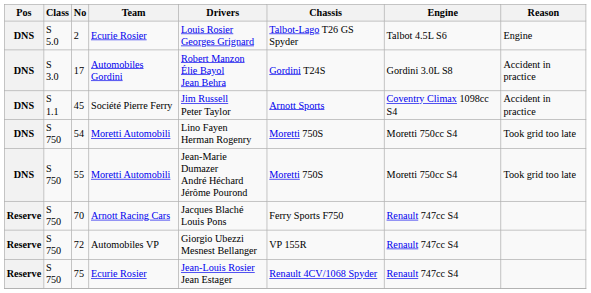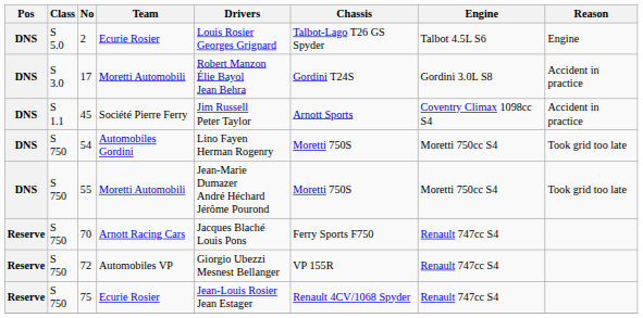 <table class="wikitable sortable" style="font-size: 95%;">
 <tr>
 <th>Pos</th>
 <th>Class</th>
 <th>No</th>
 <th>Team</th>
 <th>Drivers</th>
 <th>Chassis</th>
 <th>Engine</th>
 <th>Reason</th>
 </tr>
 <tr>
 <th>DNS</th>
 <td>S<br>5.0</td>
 <td>2</td>
 <td> <a href='#'>Ecurie Rosier</a></td>
 <td> <a href='#'>Louis Rosier</a><br> <a href='#'>Georges Grignard</a></td>
 <td><a href='#'>Talbot-Lago</a> T26 GS Spyder</td>
 <td>Talbot 4.5L S6</td>
 <td>Engine</td>
 </tr>
 <tr>
 <th>DNS</th>
 <td>S<br>3.0</td>
 <td>17</td>
-<td> <a href='#'>Automobiles Gordini</a></td>
+<td> <a href='#'>Moretti Automobili</a></td>
 <td> <a href='#'>Robert Manzon</a><br> <a href='#'>Élie Bayol</a><br> <a href='#'>Jean Behra</a></td>
 <td><a href='#'>Gordini</a> T24S</td>
 <td>Gordini 3.0L S8</td>
 <td>Accident in practice</td>
 </tr>
 <tr>
 <th>DNS</th>
 <td>S<br>1.1</td>
 <td>45</td>
 <td> Société Pierre Ferry</td>
 <td> <a href='#'>Jim Russell</a><br> Peter Taylor</td>
 <td><a href='#'>Arnott Sports</a></td>
 <td><a href='#'>Coventry Climax</a> 1098cc S4</td>
 <td>Accident in practice</td>
 </tr>
 <tr>
 <th>DNS</th>
 <td>S<br>750</td>
 <td>54</td>
-<td> <a href='#'>Moretti Automobili</a></td>
+<td> <a href='#'>Automobiles Gordini</a></td>
 <td> Lino Fayen<br> Herman Rogenry</td>
 <td><a href='#'>Moretti</a> 750S</td>
 <td>Moretti 750cc S4</td>
 <td>Took grid too late</td>
 </tr>
 <tr>
 <th>DNS</th>
 <td>S<br>750</td>
 <td>55</td>
 <td> <a href='#'>Moretti Automobili</a></td>
 <td> Jean-Marie Dumazer<br> André Héchard <br> Jérôme Pourond</td>
 <td><a href='#'>Moretti</a> 750S</td>
 <td>Moretti 750cc S4</td>
 <td>Took grid too late</td>
 </tr>
 <tr>
 <th>Reserve</th>
 <td>S<br>750</td>
 <td>70</td>
 <td> <a href='#'>Arnott Racing Cars</a></td>
 <td> Jacques Blaché<br> Louis Pons</td>
 <td>Ferry Sports F750</td>
 <td><a href='#'>Renault</a> 747cc S4</td>
 <td></td>
 </tr>
 <tr>
 <th>Reserve</th>
 <td>S<br>750</td>
 <td>72</td>
 <td> Automobiles VP</td>
 <td> Giorgio Ubezzi<br> Mesnest Bellanger</td>
 <td>VP 155R</td>
 <td><a href='#'>Renault</a> 747cc S4</td>
 <td></td>
 </tr>
 <tr>
 <th>Reserve</th>
 <td>S<br>750</td>
 <td>75</td>
 <td> <a href='#'>Ecurie Rosier</a></td>
 <td> <a href='#'>Jean-Louis Rosier</a><br> Jean Estager</td>
 <td><a href='#'>Renault 4CV/1068 Spyder</a></td>
 <td><a href='#'>Renault</a> 747cc S4</td>
 <td></td>
 </tr>
 <tr>
 </tr>
 </table>
